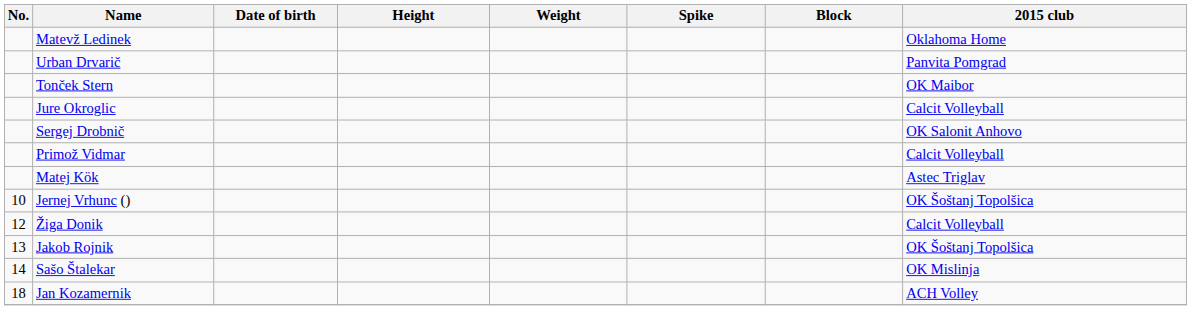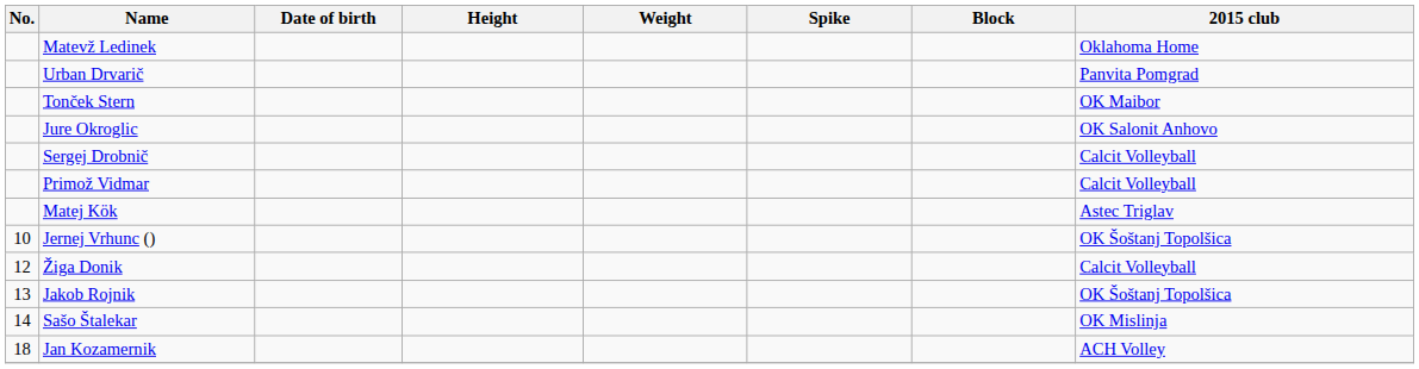 <table class="wikitable sortable" style="font-size:100%; text-align:center;">
 <tr>
 <th>No.</th>
 <th style="width:12em">Name</th>
 <th style="width:8em">Date of birth</th>
 <th style="width:10em">Height</th>
 <th style="width:9em">Weight</th>
 <th style="width:9em">Spike</th>
 <th style="width:9em">Block</th>
 <th style="width:19em">2015 club</th>
 </tr>
 <tr>
 <td></td>
 <td align=left><a href='#'>Matevž Ledinek</a></td>
 <td align=right></td>
 <td></td>
 <td></td>
 <td></td>
 <td></td>
 <td align=left> <a href='#'>Oklahoma Home</a></td>
 </tr>
 <tr>
 <td></td>
 <td align=left><a href='#'>Urban Drvarič</a></td>
 <td align=right></td>
 <td></td>
 <td></td>
 <td></td>
 <td></td>
 <td align=left> <a href='#'>Panvita Pomgrad</a></td>
 </tr>
 <tr>
 <td></td>
 <td align=left><a href='#'>Tonček Stern</a></td>
 <td align=right></td>
 <td></td>
 <td></td>
 <td></td>
 <td></td>
 <td align=left> <a href='#'>OK Maibor</a></td>
 </tr>
 <tr>
 <td></td>
 <td align=left><a href='#'>Jure Okroglic</a></td>
 <td align=right></td>
 <td></td>
 <td></td>
 <td></td>
 <td></td>
-<td align=left> <a href='#'>Calcit Volleyball</a></td>
+<td align=left> <a href='#'>OK Salonit Anhovo</a></td>
 </tr>
 <tr>
 <td></td>
 <td align=left><a href='#'>Sergej Drobnič</a></td>
 <td align=right></td>
 <td></td>
 <td></td>
 <td></td>
 <td></td>
-<td align=left> <a href='#'>OK Salonit Anhovo</a></td>
+<td align=left> <a href='#'>Calcit Volleyball</a></td>
 </tr>
 <tr>
 <td></td>
 <td align=left><a href='#'>Primož Vidmar</a></td>
 <td align=right></td>
 <td></td>
 <td></td>
 <td></td>
 <td></td>
 <td align=left> <a href='#'>Calcit Volleyball</a></td>
 </tr>
 <tr>
 <td></td>
 <td align=left><a href='#'>Matej Kök</a></td>
 <td align=right></td>
 <td></td>
 <td></td>
 <td></td>
 <td></td>
 <td align=left> <a href='#'>Astec Triglav</a></td>
 </tr>
 <tr>
 <td>10</td>
 <td align=left><a href='#'>Jernej Vrhunc</a> ()</td>
 <td align=right></td>
 <td></td>
 <td></td>
 <td></td>
 <td></td>
 <td align=left> <a href='#'>OK Šoštanj Topolšica</a></td>
 </tr>
 <tr>
 <td>12</td>
 <td align=left><a href='#'>Žiga Donik</a></td>
 <td align=right></td>
 <td></td>
 <td></td>
 <td></td>
 <td></td>
 <td align=left> <a href='#'>Calcit Volleyball</a></td>
 </tr>
 <tr>
 <td>13</td>
 <td align=left><a href='#'>Jakob Rojnik</a></td>
 <td align=right></td>
 <td></td>
 <td></td>
 <td></td>
 <td></td>
 <td align=left> <a href='#'>OK Šoštanj Topolšica</a></td>
 </tr>
 <tr>
 <td>14</td>
 <td align=left><a href='#'>Sašo Štalekar</a></td>
 <td align=right></td>
 <td></td>
 <td></td>
 <td></td>
 <td></td>
 <td align=left> <a href='#'>OK Mislinja</a></td>
 </tr>
 <tr>
 <td>18</td>
 <td align=left><a href='#'>Jan Kozamernik</a></td>
 <td align=right></td>
 <td></td>
 <td></td>
 <td></td>
 <td></td>
 <td align=left> <a href='#'>ACH Volley</a></td>
 </tr>
 <tr>
 </tr>
 </table>
